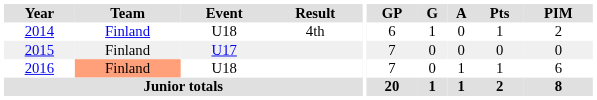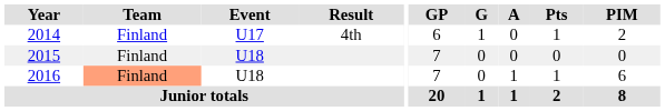 <table border="0" cellpadding="1" cellspacing="0" ID="Table3" style="text-align:center; width:40em">
 <tr ALIGN="center" bgcolor="#e0e0e0">
 <th>Year</th>
 <th>Team</th>
 <th>Event</th>
 <th>Result</th>
 <th rowspan="99" bgcolor="#ffffff"></th>
 <th>GP</th>
 <th>G</th>
 <th>A</th>
 <th>Pts</th>
 <th>PIM</th>
 </tr>
 <tr>
 <td><a href='#'>2014</a></td>
 <td><a href='#'>Finland</a></td>
-<td>U18</td>
+<td><a href='#'>U17</a></td>
 <td>4th</td>
 <td>6</td>
 <td>1</td>
 <td>0</td>
 <td>1</td>
 <td>2</td>
 </tr>
 <tr bgcolor="#f0f0f0">
 <td><a href='#'>2015</a></td>
 <td>Finland</td>
-<td><a href='#'>U17</a></td>
+<td><a href='#'>U18</a></td>
 <td></td>
 <td>7</td>
 <td>0</td>
 <td>0</td>
 <td>0</td>
 <td>0</td>
 </tr>
 <tr>
 <td><a href='#'>2016</a></td>
 <td style="background: lightsalmon;">Finland</td>
 <td>U18</td>
 <td></td>
 <td>7</td>
 <td>0</td>
 <td>1</td>
 <td>1</td>
 <td>6</td>
 </tr>
 <tr bgcolor="#e0e0e0">
 <th colspan="4">Junior totals</th>
 <th>20</th>
 <th>1</th>
 <th>1</th>
 <th>2</th>
 <th>8</th>
 </tr>
 </table>
